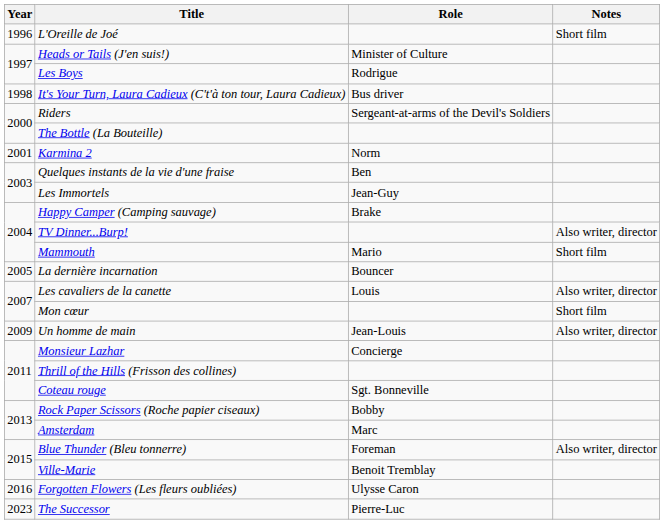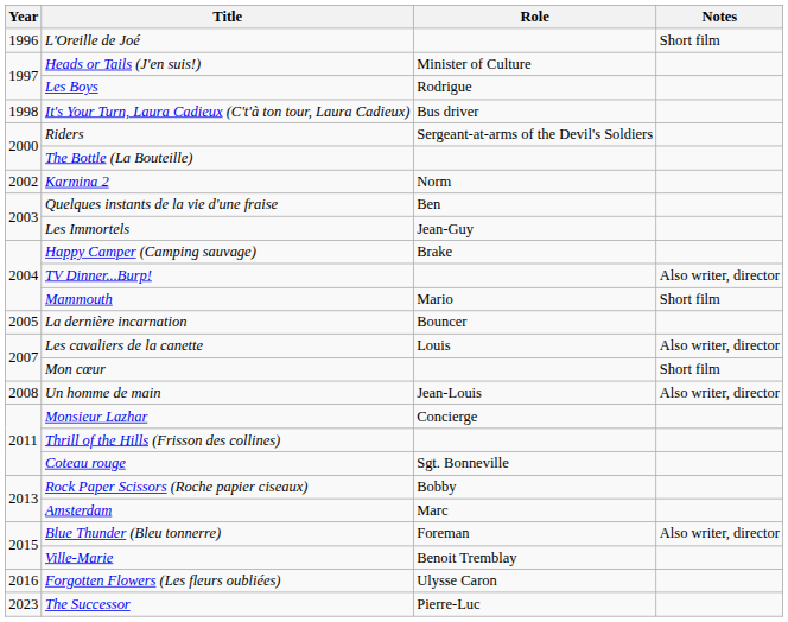 <table class="wikitable">
 <tr>
 <th>Year</th>
 <th>Title</th>
 <th>Role</th>
 <th>Notes</th>
 </tr>
 <tr>
 <td>1996</td>
 <td><em>L'Oreille de Joé</em></td>
 <td></td>
 <td>Short film</td>
 </tr>
 <tr>
 <td rowspan=2>1997</td>
 <td><em><a href='#'>Heads or Tails</a> (J'en suis!)</em></td>
 <td>Minister of Culture</td>
 <td></td>
 </tr>
 <tr>
 <td><em><a href='#'>Les Boys</a></em></td>
 <td>Rodrigue</td>
 <td></td>
 </tr>
 <tr>
 <td>1998</td>
 <td><em><a href='#'>It's Your Turn, Laura Cadieux</a> (C't'à ton tour, Laura Cadieux)</em></td>
 <td>Bus driver</td>
 <td></td>
 </tr>
 <tr>
 <td rowspan=2>2000</td>
 <td><em>Riders</em></td>
 <td>Sergeant-at-arms of the Devil's Soldiers</td>
 <td></td>
 </tr>
 <tr>
 <td><em><a href='#'>The Bottle</a> (La Bouteille)</em></td>
 <td></td>
 <td></td>
 </tr>
 <tr>
-<td>2001</td>
+<td>2002</td>
 <td><em><a href='#'>Karmina 2</a></em></td>
 <td>Norm</td>
 <td></td>
 </tr>
 <tr>
 <td rowspan=2>2003</td>
 <td><em>Quelques instants de la vie d'une fraise</em></td>
 <td>Ben</td>
 <td></td>
 </tr>
 <tr>
 <td><em>Les Immortels</em></td>
 <td>Jean-Guy</td>
 <td></td>
 </tr>
 <tr>
 <td rowspan=3>2004</td>
 <td><em><a href='#'>Happy Camper</a> (Camping sauvage)</em></td>
 <td>Brake</td>
 <td></td>
 </tr>
 <tr>
 <td><em><a href='#'>TV Dinner...Burp!</a></em></td>
 <td></td>
 <td>Also writer, director</td>
 </tr>
 <tr>
 <td><em><a href='#'>Mammouth</a></em></td>
 <td>Mario</td>
 <td>Short film</td>
 </tr>
 <tr>
 <td>2005</td>
 <td><em>La dernière incarnation</em></td>
 <td>Bouncer</td>
 <td></td>
 </tr>
 <tr>
 <td rowspan=2>2007</td>
 <td><em>Les cavaliers de la canette</em></td>
 <td>Louis</td>
 <td>Also writer, director</td>
 </tr>
 <tr>
 <td><em>Mon cœur</em></td>
 <td></td>
 <td>Short film</td>
 </tr>
 <tr>
-<td>2009</td>
+<td>2008</td>
 <td><em>Un homme de main</em></td>
 <td>Jean-Louis</td>
 <td>Also writer, director</td>
 </tr>
 <tr>
 <td rowspan=3>2011</td>
 <td><em><a href='#'>Monsieur Lazhar</a></em></td>
 <td>Concierge</td>
 <td></td>
 </tr>
 <tr>
 <td><em><a href='#'>Thrill of the Hills</a> (Frisson des collines)</em></td>
 <td></td>
 <td></td>
 </tr>
 <tr>
 <td><em><a href='#'>Coteau rouge</a></em></td>
 <td>Sgt. Bonneville</td>
 <td></td>
 </tr>
 <tr>
 <td rowspan=2>2013</td>
 <td><em><a href='#'>Rock Paper Scissors</a> (Roche papier ciseaux)</em></td>
 <td>Bobby</td>
 <td></td>
 </tr>
 <tr>
 <td><em><a href='#'>Amsterdam</a></em></td>
 <td>Marc</td>
 <td></td>
 </tr>
 <tr>
 <td rowspan=2>2015</td>
 <td><em><a href='#'>Blue Thunder</a> (Bleu tonnerre)</em></td>
 <td>Foreman</td>
 <td>Also writer, director</td>
 </tr>
 <tr>
 <td><em><a href='#'>Ville-Marie</a></em></td>
 <td>Benoit Tremblay</td>
 <td></td>
 </tr>
 <tr>
 <td>2016</td>
 <td><em><a href='#'>Forgotten Flowers</a> (Les fleurs oubliées)</em></td>
 <td>Ulysse Caron</td>
 <td></td>
 </tr>
 <tr>
 <td>2023</td>
 <td><em><a href='#'>The Successor</a></em></td>
 <td>Pierre-Luc</td>
 <td></td>
 </tr>
 </table>
